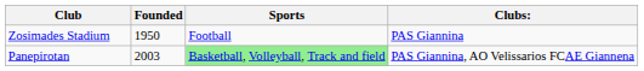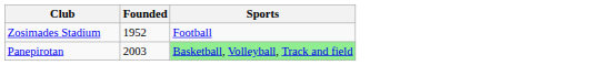 <table class="wikitable">
 <tr>
 <th width="150">Club</th>
 <th>Founded</th>
 <th>Sports</th>
-<th>Clubs:</th>
 </tr>
 <tr>
 <td><a href='#'>Zosimades Stadium</a></td>
-<td>1950</td>
+<td>1952</td>
 <td><a href='#'>Football</a></td>
-<td><a href='#'>PAS Giannina</a></td>
 </tr>
 <tr>
 <td><a href='#'>Panepirotan</a></td>
 <td>2003</td>
 <td style="background: lightgreen;"><a href='#'>Basketball</a>, <a href='#'>Volleyball</a>, <a href='#'>Track and field</a></td>
-<td><a href='#'>PAS Giannina</a>, AO Velissarios FC<a href='#'>AE Giannena</a></td>
 </tr>
 </table>
